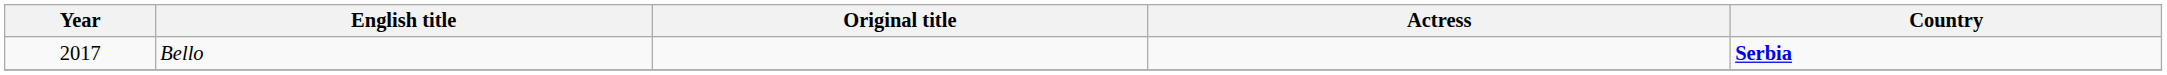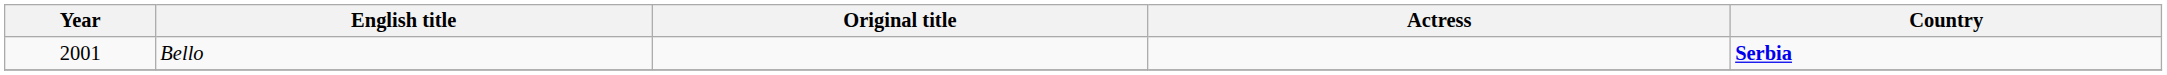 <table class="sortable wikitable" width="85%" cellpadding="5">
 <tr>
 <th width="7%">Year</th>
 <th width="23%">English title</th>
 <th width="23%">Original title</th>
 <th width="27%">Actress</th>
 <th width="20%">Country</th>
 </tr>
 <tr>
-<td style="text-align:center;">2017</td>
+<td style="text-align:center;">2001</td>
 <td><em>Bello</em> </td>
 <td></td>
 <td></td>
 <td><strong><a href='#'>Serbia</a></strong></td>
 </tr>
 <tr>
 </tr>
 </table>
